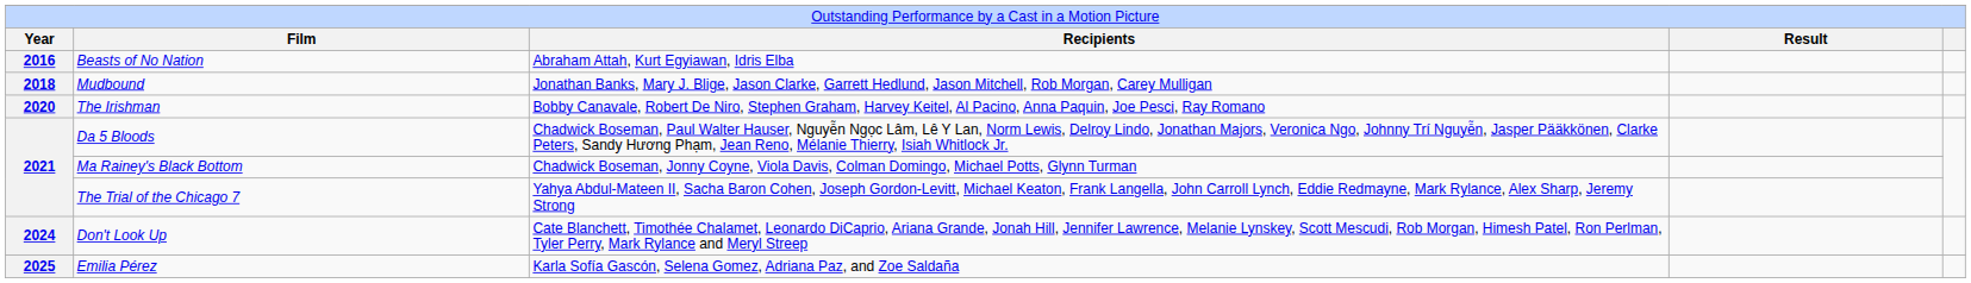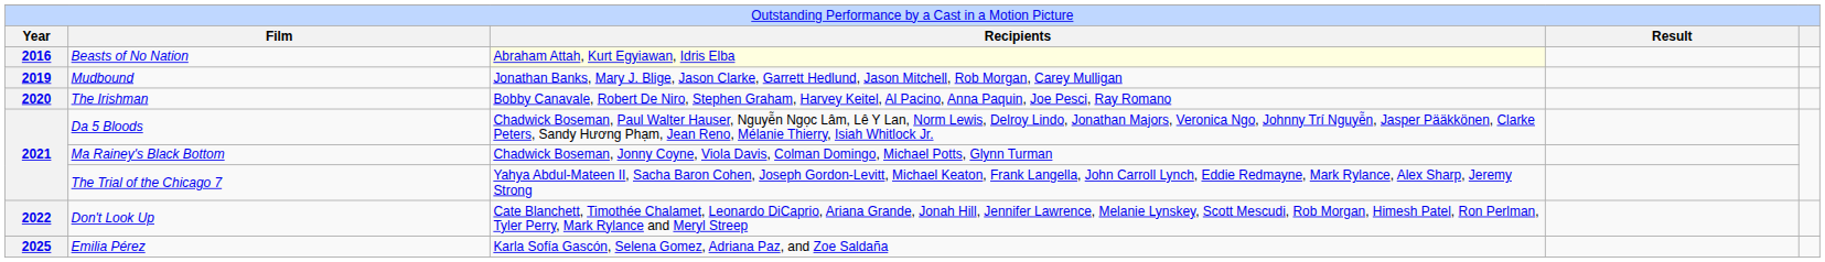 <table class="wikitable plainrowheaders" style="font-size: 90%" width=100%>
 <tr>
 </tr>
 <tr ---- bgcolor="#bfd7ff">
 <td colspan=6 align=center><a href='#'>Outstanding Performance by a Cast in a Motion Picture</a></td>
 </tr>
 <tr ---- bgcolor="#ebf5ff">
 <th scope="col" style="width:3%;">Year</th>
 <th scope="col" style="width:20%;">Film</th>
 <th scope="col" style="width:50%;">Recipients</th>
 <th scope="col" style="width:12%;">Result</th>
 <th scope="col" class="unsortable" style="width:1%;"></th>
 </tr>
 <tr>
 <th scope=row style="text-align: center;"><a href='#'>2016</a></th>
 <td><em><a href='#'>Beasts of No Nation</a></em></td>
-<td><a href='#'>Abraham Attah</a>, <a href='#'>Kurt Egyiawan</a>, <a href='#'>Idris Elba</a></td>
+<td style="background: lightyellow;"><a href='#'>Abraham Attah</a>, <a href='#'>Kurt Egyiawan</a>, <a href='#'>Idris Elba</a></td>
 <td></td>
 <td style="text-align: center;"></td>
 </tr>
 <tr>
-<th scope=row style="text-align: center;"><a href='#'>2018</a></th>
+<th scope=row style="text-align: center;"><a href='#'>2019</a></th>
 <td><em><a href='#'>Mudbound</a></em></td>
 <td><a href='#'>Jonathan Banks</a>, <a href='#'>Mary J. Blige</a>, <a href='#'>Jason Clarke</a>, <a href='#'>Garrett Hedlund</a>, <a href='#'>Jason Mitchell</a>, <a href='#'>Rob Morgan</a>, <a href='#'>Carey Mulligan</a></td>
 <td></td>
 <td style="text-align: center;"></td>
 </tr>
 <tr>
 <th scope=row style="text-align: center;"><a href='#'>2020</a></th>
 <td><em><a href='#'>The Irishman</a></em></td>
 <td><a href='#'>Bobby Canavale</a>, <a href='#'>Robert De Niro</a>, <a href='#'>Stephen Graham</a>, <a href='#'>Harvey Keitel</a>, <a href='#'>Al Pacino</a>, <a href='#'>Anna Paquin</a>, <a href='#'>Joe Pesci</a>, <a href='#'>Ray Romano</a></td>
 <td></td>
 <td style="text-align: center;"></td>
 </tr>
 <tr>
 <th scope="row" style="text-align:center;" rowspan="3"><a href='#'>2021</a></th>
 <td><em><a href='#'>Da 5 Bloods</a></em></td>
 <td><a href='#'>Chadwick Boseman</a>, <a href='#'>Paul Walter Hauser</a>, Nguyễn Ngọc Lâm, Lê Y Lan, <a href='#'>Norm Lewis</a>, <a href='#'>Delroy Lindo</a>, <a href='#'>Jonathan Majors</a>, <a href='#'>Veronica Ngo</a>, <a href='#'>Johnny Trí Nguyễn</a>, <a href='#'>Jasper Pääkkönen</a>, <a href='#'>Clarke Peters</a>, Sandy Hương Phạm, <a href='#'>Jean Reno</a>, <a href='#'>Mélanie Thierry</a>, <a href='#'>Isiah Whitlock Jr.</a></td>
 <td></td>
 <td style="text-align:center;" rowspan="3"></td>
 </tr>
 <tr>
 <td><em><a href='#'>Ma Rainey's Black Bottom</a></em></td>
 <td><a href='#'>Chadwick Boseman</a>, <a href='#'>Jonny Coyne</a>, <a href='#'>Viola Davis</a>, <a href='#'>Colman Domingo</a>, <a href='#'>Michael Potts</a>, <a href='#'>Glynn Turman</a></td>
 <td></td>
 </tr>
 <tr>
 <td><em><a href='#'>The Trial of the Chicago 7</a></em></td>
 <td><a href='#'>Yahya Abdul-Mateen II</a>, <a href='#'>Sacha Baron Cohen</a>, <a href='#'>Joseph Gordon-Levitt</a>, <a href='#'>Michael Keaton</a>, <a href='#'>Frank Langella</a>, <a href='#'>John Carroll Lynch</a>, <a href='#'>Eddie Redmayne</a>, <a href='#'>Mark Rylance</a>, <a href='#'>Alex Sharp</a>, <a href='#'>Jeremy Strong</a></td>
 <td></td>
 </tr>
 <tr>
-<th scope=row style="text-align: center;"><a href='#'>2024</a></th>
+<th scope=row style="text-align: center;"><a href='#'>2022</a></th>
 <td><em><a href='#'>Don't Look Up</a></em></td>
 <td><a href='#'>Cate Blanchett</a>, <a href='#'>Timothée Chalamet</a>, <a href='#'>Leonardo DiCaprio</a>, <a href='#'>Ariana Grande</a>, <a href='#'>Jonah Hill</a>, <a href='#'>Jennifer Lawrence</a>, <a href='#'>Melanie Lynskey</a>, <a href='#'>Scott Mescudi</a>, <a href='#'>Rob Morgan</a>, <a href='#'>Himesh Patel</a>, <a href='#'>Ron Perlman</a>, <a href='#'>Tyler Perry</a>, <a href='#'>Mark Rylance</a> and <a href='#'>Meryl Streep</a></td>
 <td></td>
 <td style="text-align: center;"></td>
 </tr>
 <tr>
 <th scope=row style="text-align: center;"><a href='#'>2025</a></th>
 <td><em><a href='#'>Emilia Pérez</a></em></td>
 <td><a href='#'>Karla Sofía Gascón</a>, <a href='#'>Selena Gomez</a>, <a href='#'>Adriana Paz</a>, and <a href='#'>Zoe Saldaña</a></td>
 <td></td>
 <td style="text-align: center;"></td>
 </tr>
 </table>
